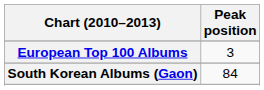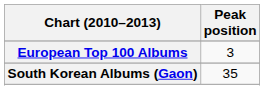 <table class="wikitable sortable plainrowheaders" style="text-align:center">
 <tr>
 <th scope="col">Chart (2010–2013)</th>
 <th scope="col">Peak<br>position</th>
 </tr>
 <tr>
 </tr>
 <tr>
 </tr>
 <tr>
 </tr>
 <tr>
 </tr>
 <tr>
 </tr>
 <tr>
 <th scope="row"><a href='#'>European Top 100 Albums</a></th>
 <td>3</td>
 </tr>
 <tr>
 </tr>
 <tr>
 </tr>
 <tr>
 </tr>
 <tr>
 </tr>
 <tr>
 </tr>
 <tr>
 <th scope="row">South Korean Albums (<a href='#'>Gaon</a>)</th>
-<td>84</td>
+<td>35</td>
 </tr>
 <tr>
 </tr>
 <tr>
 </tr>
 <tr>
 </tr>
 </table>
